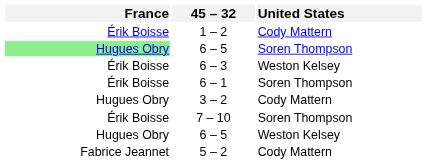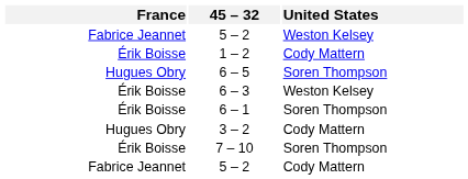 <table style="font-size:90%">
 <tr style="font-size:110%; background:#f2f2f2">
 <td style="width:12em" align=right><strong>France</strong> </td>
 <td style="width:6em" align=center><strong>45 – 32</strong></td>
 <td style="width:12em"> <strong>United States</strong></td>
 </tr>
 <tr>
+<td align=right><a href='#'>Fabrice Jeannet</a></td>
+<td align=center>5 – 2</td>
+<td><a href='#'>Weston Kelsey</a></td>
+</tr>
+<tr>
 <td align=right><a href='#'>Érik Boisse</a></td>
 <td align=center>1 – 2</td>
 <td><a href='#'>Cody Mattern</a></td>
 </tr>
 <tr>
-<td align=right style="background: lightgreen;"><a href='#'>Hugues Obry</a></td>
+<td align=right><a href='#'>Hugues Obry</a></td>
 <td align=center>6 – 5</td>
 <td><a href='#'>Soren Thompson</a></td>
 </tr>
 <tr>
 <td align=right>Érik Boisse</td>
 <td align=center>6 – 3</td>
 <td>Weston Kelsey</td>
 </tr>
 <tr>
 <td align=right>Érik Boisse</td>
 <td align=center>6 – 1</td>
 <td>Soren Thompson</td>
 </tr>
 <tr>
 <td align=right>Hugues Obry</td>
 <td align=center>3 – 2</td>
 <td>Cody Mattern</td>
 </tr>
 <tr>
 <td align=right>Érik Boisse</td>
 <td align=center>7 – 10</td>
 <td>Soren Thompson</td>
 </tr>
 <tr>
-<td align=right>Hugues Obry</td>
-<td align=center>6 – 5</td>
-<td>Weston Kelsey</td>
-</tr>
-<tr>
 <td align=right>Fabrice Jeannet</td>
 <td align=center>5 – 2</td>
 <td>Cody Mattern</td>
 </tr>
 </table>
